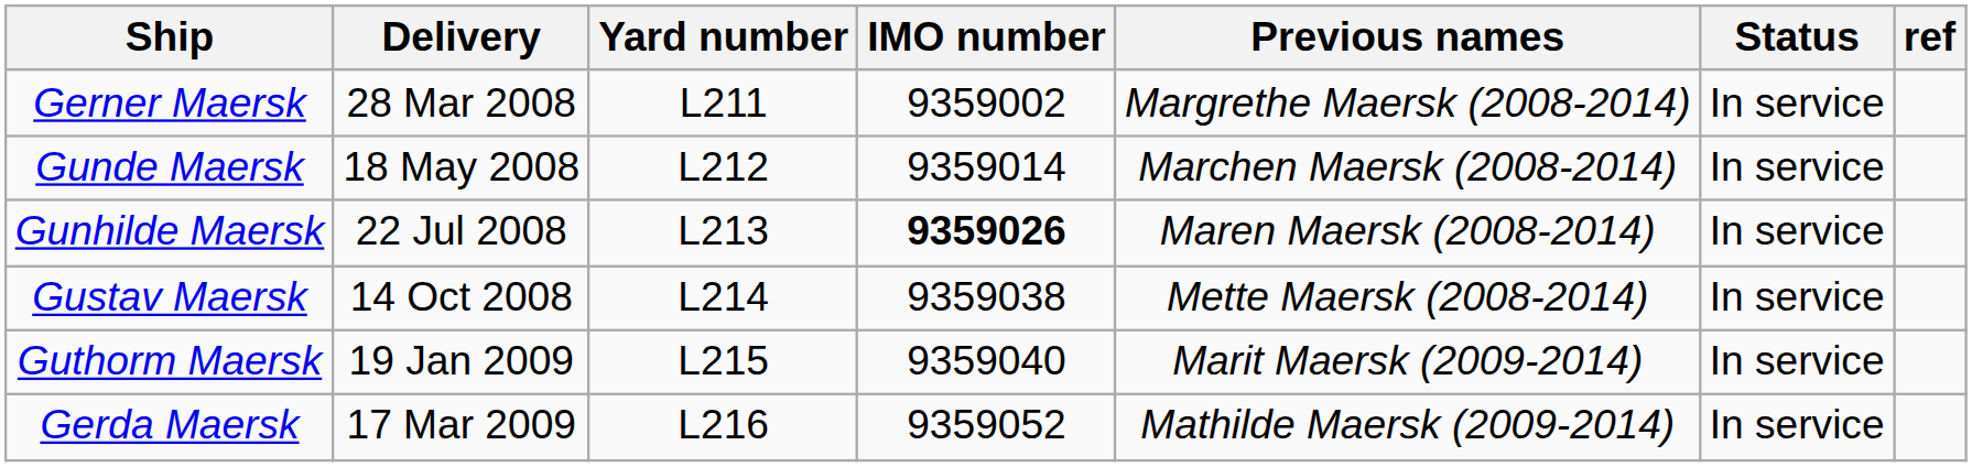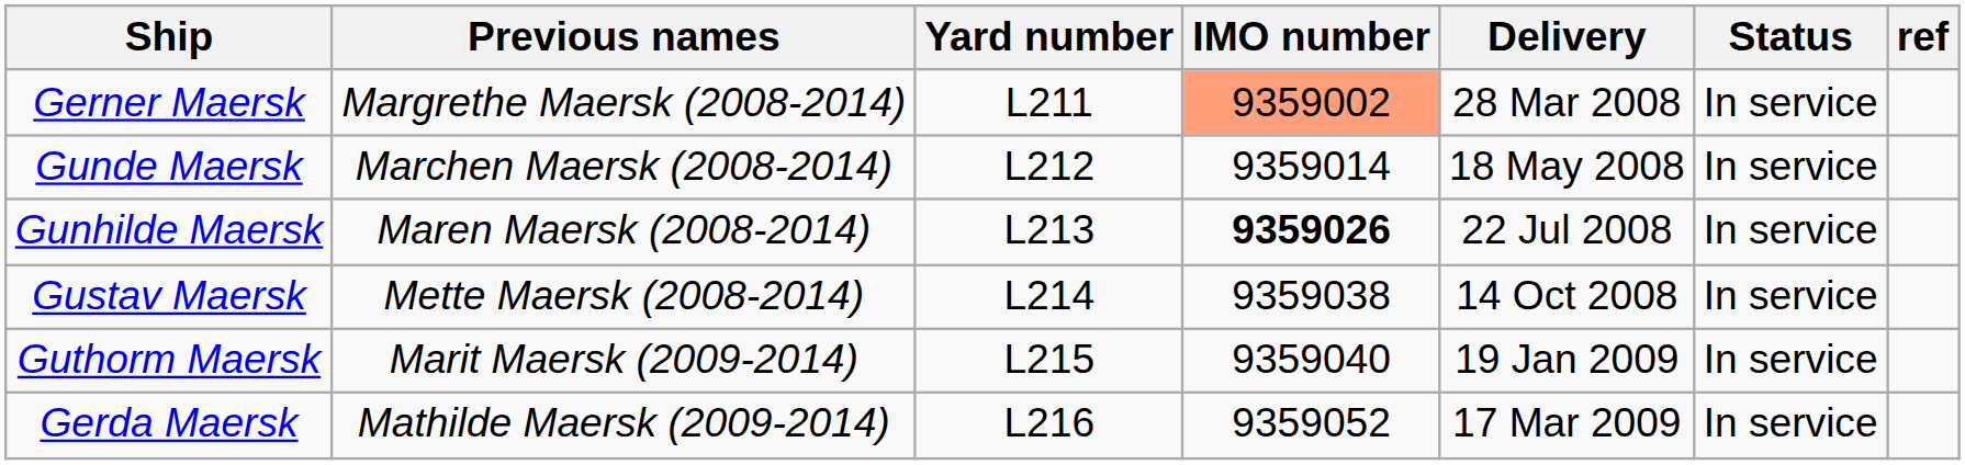 <table class="wikitable" style="text-align:center">
 <tr>
 <th>Ship</th>
-<th>Delivery</th>
+<th>Previous names</th>
 <th>Yard number</th>
 <th>IMO number</th>
-<th>Previous names</th>
+<th>Delivery</th>
 <th>Status</th>
 <th>ref</th>
 </tr>
 <tr>
 <td><em><a href='#'>Gerner Maersk</a></em></td>
+<td><em>Margrethe Maersk (2008-2014)</em></td>
+<td>L211</td>
+<td style="background: lightsalmon;">9359002</td>
 <td>28 Mar 2008</td>
-<td>L211</td>
-<td>9359002</td>
-<td><em>Margrethe Maersk (2008-2014)</em></td>
 <td>In service</td>
 <td></td>
 </tr>
 <tr>
 <td><em><a href='#'>Gunde Maersk</a></em></td>
-<td>18 May 2008</td>
+<td><em>Marchen Maersk (2008-2014)</em></td>
 <td>L212</td>
 <td>9359014</td>
-<td><em>Marchen Maersk (2008-2014)</em></td>
+<td>18 May 2008</td>
 <td>In service</td>
 <td></td>
 </tr>
 <tr>
 <td><em><a href='#'>Gunhilde Maersk</a></em></td>
-<td>22 Jul 2008</td>
+<td><em>Maren Maersk (2008-2014)</em></td>
 <td>L213</td>
 <td><strong>9359026</strong></td>
-<td><em>Maren Maersk (2008-2014)</em></td>
+<td>22 Jul 2008</td>
 <td>In service</td>
 <td></td>
 </tr>
 <tr>
 <td><em><a href='#'>Gustav Maersk</a></em></td>
-<td>14 Oct 2008</td>
+<td><em>Mette Maersk (2008-2014)</em></td>
 <td>L214</td>
 <td>9359038</td>
-<td><em>Mette Maersk (2008-2014)</em></td>
+<td>14 Oct 2008</td>
 <td>In service</td>
 <td></td>
 </tr>
 <tr>
 <td><em><a href='#'>Guthorm Maersk</a></em></td>
-<td>19 Jan 2009</td>
+<td><em>Marit Maersk (2009-2014)</em></td>
 <td>L215</td>
 <td>9359040</td>
-<td><em>Marit Maersk (2009-2014)</em></td>
+<td>19 Jan 2009</td>
 <td>In service</td>
 <td></td>
 </tr>
 <tr>
 <td><em><a href='#'>Gerda Maersk</a></em></td>
-<td>17 Mar 2009</td>
+<td><em>Mathilde Maersk (2009-2014)</em></td>
 <td>L216</td>
 <td>9359052</td>
-<td><em>Mathilde Maersk (2009-2014)</em></td>
+<td>17 Mar 2009</td>
 <td>In service</td>
 <td></td>
 </tr>
 </table>
